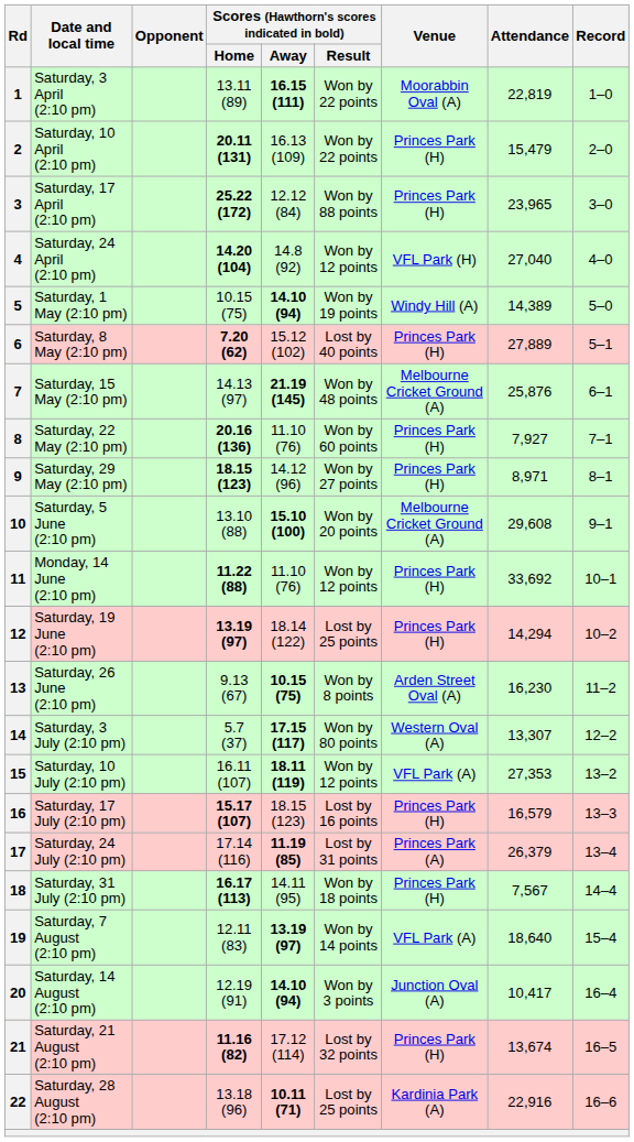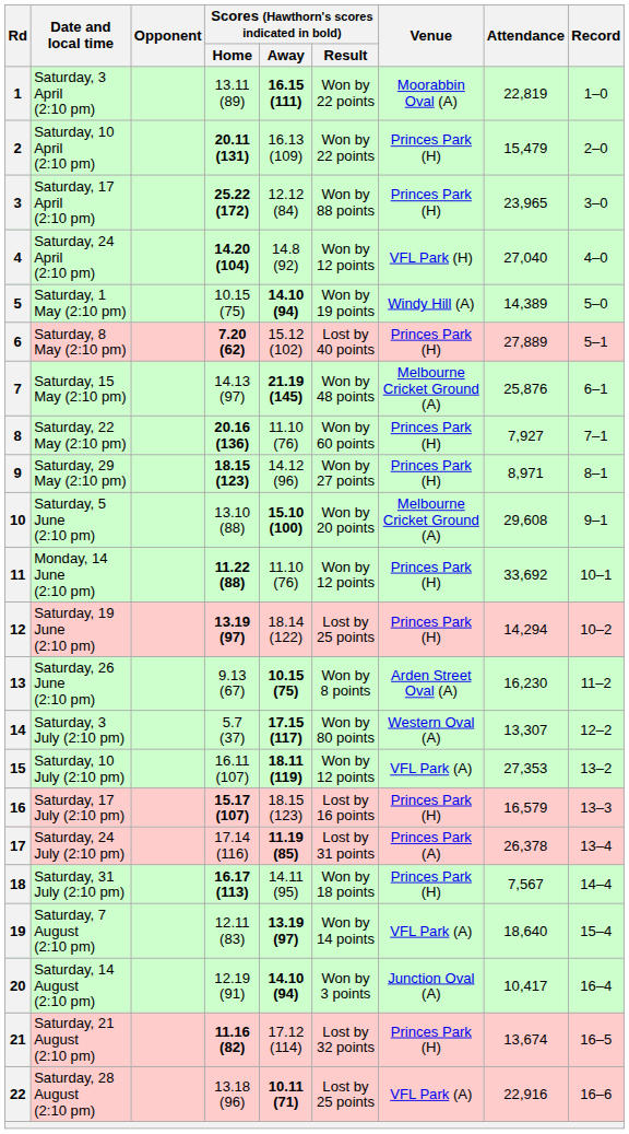 <table class="wikitable" style="font-size:90%; text-align:center; width: 100%; margin-left: auto; margin-right: auto">
 <tr>
 <th rowspan="2">Rd</th>
 <th rowspan="2">Date and local time</th>
 <th rowspan="2">Opponent</th>
 <th colspan="3">Scores <small>(Hawthorn's scores indicated in bold)</small></th>
 <th rowspan="2">Venue</th>
 <th rowspan="2">Attendance</th>
 <th rowspan="2">Record</th>
 </tr>
 <tr>
 <th>Home</th>
 <th>Away</th>
 <th>Result</th>
 </tr>
 <tr style="background:#cfc">
 <th>1</th>
 <td align=left>Saturday, 3 April (2:10 pm)</td>
 <td align=left></td>
 <td>13.11 (89)</td>
 <td><strong>16.15 (111)</strong></td>
 <td>Won by 22 points</td>
 <td><a href='#'>Moorabbin Oval</a> (A)</td>
 <td>22,819</td>
 <td>1–0</td>
 </tr>
 <tr style="background:#cfc">
 <th>2</th>
 <td align=left>Saturday, 10 April (2:10 pm)</td>
 <td align=left></td>
 <td><strong>20.11 (131)</strong></td>
 <td>16.13 (109)</td>
 <td>Won by 22 points</td>
 <td><a href='#'>Princes Park</a> (H)</td>
 <td>15,479</td>
 <td>2–0</td>
 </tr>
 <tr style="background:#cfc">
 <th>3</th>
 <td align=left>Saturday, 17 April (2:10 pm)</td>
 <td align=left></td>
 <td><strong>25.22 (172)</strong></td>
 <td>12.12 (84)</td>
 <td>Won by 88 points</td>
 <td><a href='#'>Princes Park</a> (H)</td>
 <td>23,965</td>
 <td>3–0</td>
 </tr>
 <tr style="background:#cfc">
 <th>4</th>
 <td align=left>Saturday, 24 April (2:10 pm)</td>
 <td align=left></td>
 <td><strong>14.20 (104)</strong></td>
 <td>14.8 (92)</td>
 <td>Won by 12 points</td>
 <td><a href='#'>VFL Park</a> (H)</td>
 <td>27,040</td>
 <td>4–0</td>
 </tr>
 <tr style="background:#cfc">
 <th>5</th>
 <td align=left>Saturday, 1 May (2:10 pm)</td>
 <td align=left></td>
 <td>10.15 (75)</td>
 <td><strong>14.10 (94)</strong></td>
 <td>Won by 19 points</td>
 <td><a href='#'>Windy Hill</a> (A)</td>
 <td>14,389</td>
 <td>5–0</td>
 </tr>
 <tr style="background:#fcc;">
 <th>6</th>
 <td align=left>Saturday, 8 May (2:10 pm)</td>
 <td align=left></td>
 <td><strong>7.20 (62)</strong></td>
 <td>15.12 (102)</td>
 <td>Lost by 40 points</td>
 <td><a href='#'>Princes Park</a> (H)</td>
 <td>27,889</td>
 <td>5–1</td>
 </tr>
 <tr style="background:#cfc">
 <th>7</th>
 <td align=left>Saturday, 15 May (2:10 pm)</td>
 <td align=left></td>
 <td>14.13 (97)</td>
 <td><strong>21.19 (145)</strong></td>
 <td>Won by 48 points</td>
 <td><a href='#'>Melbourne Cricket Ground</a> (A)</td>
 <td>25,876</td>
 <td>6–1</td>
 </tr>
 <tr style="background:#cfc">
 <th>8</th>
 <td align=left>Saturday, 22 May (2:10 pm)</td>
 <td align=left></td>
 <td><strong>20.16 (136)</strong></td>
 <td>11.10 (76)</td>
 <td>Won by 60 points</td>
 <td><a href='#'>Princes Park</a> (H)</td>
 <td>7,927</td>
 <td>7–1</td>
 </tr>
 <tr style="background:#cfc">
 <th>9</th>
 <td align=left>Saturday, 29 May (2:10 pm)</td>
 <td align=left></td>
 <td><strong>18.15 (123)</strong></td>
 <td>14.12 (96)</td>
 <td>Won by 27 points</td>
 <td><a href='#'>Princes Park</a> (H)</td>
 <td>8,971</td>
 <td>8–1</td>
 </tr>
 <tr style="background:#cfc">
 <th>10</th>
 <td align=left>Saturday, 5 June (2:10 pm)</td>
 <td align=left></td>
 <td>13.10 (88)</td>
 <td><strong>15.10 (100)</strong></td>
 <td>Won by 20 points</td>
 <td><a href='#'>Melbourne Cricket Ground</a> (A)</td>
 <td>29,608</td>
 <td>9–1</td>
 </tr>
 <tr style="background:#cfc">
 <th>11</th>
 <td align=left>Monday, 14 June (2:10 pm)</td>
 <td align=left></td>
 <td><strong>11.22 (88)</strong></td>
 <td>11.10 (76)</td>
 <td>Won by 12 points</td>
 <td><a href='#'>Princes Park</a> (H)</td>
 <td>33,692</td>
 <td>10–1</td>
 </tr>
 <tr style="background:#fcc;">
 <th>12</th>
 <td align=left>Saturday, 19 June (2:10 pm)</td>
 <td align=left></td>
 <td><strong>13.19 (97)</strong></td>
 <td>18.14 (122)</td>
 <td>Lost by 25 points</td>
 <td><a href='#'>Princes Park</a> (H)</td>
 <td>14,294</td>
 <td>10–2</td>
 </tr>
 <tr style="background:#cfc">
 <th>13</th>
 <td align=left>Saturday, 26 June (2:10 pm)</td>
 <td align=left></td>
 <td>9.13 (67)</td>
 <td><strong>10.15 (75)</strong></td>
 <td>Won by 8 points</td>
 <td><a href='#'>Arden Street Oval</a> (A)</td>
 <td>16,230</td>
 <td>11–2</td>
 </tr>
 <tr style="background:#cfc">
 <th>14</th>
 <td align=left>Saturday, 3 July (2:10 pm)</td>
 <td align=left></td>
 <td>5.7 (37)</td>
 <td><strong>17.15 (117)</strong></td>
 <td>Won by 80 points</td>
 <td><a href='#'>Western Oval</a> (A)</td>
 <td>13,307</td>
 <td>12–2</td>
 </tr>
 <tr style="background:#cfc">
 <th>15</th>
 <td align=left>Saturday, 10 July (2:10 pm)</td>
 <td align=left></td>
 <td>16.11 (107)</td>
 <td><strong>18.11 (119)</strong></td>
 <td>Won by 12 points</td>
 <td><a href='#'>VFL Park</a> (A)</td>
 <td>27,353</td>
 <td>13–2</td>
 </tr>
 <tr style="background:#fcc;">
 <th>16</th>
 <td align=left>Saturday, 17 July (2:10 pm)</td>
 <td align=left></td>
 <td><strong>15.17 (107)</strong></td>
 <td>18.15 (123)</td>
 <td>Lost by 16 points</td>
 <td><a href='#'>Princes Park</a> (H)</td>
 <td>16,579</td>
 <td>13–3</td>
 </tr>
 <tr style="background:#fcc;">
 <th>17</th>
 <td align=left>Saturday, 24 July (2:10 pm)</td>
 <td align=left></td>
 <td>17.14 (116)</td>
 <td><strong>11.19 (85)</strong></td>
 <td>Lost by 31 points</td>
 <td><a href='#'>Princes Park</a> (A)</td>
-<td>26,379</td>
+<td>26,378</td>
 <td>13–4</td>
 </tr>
 <tr style="background:#cfc">
 <th>18</th>
 <td align=left>Saturday, 31 July (2:10 pm)</td>
 <td align=left></td>
 <td><strong>16.17 (113)</strong></td>
 <td>14.11 (95)</td>
 <td>Won by 18 points</td>
 <td><a href='#'>Princes Park</a> (H)</td>
 <td>7,567</td>
 <td>14–4</td>
 </tr>
 <tr style="background:#cfc">
 <th>19</th>
 <td align=left>Saturday, 7 August (2:10 pm)</td>
 <td align=left></td>
 <td>12.11 (83)</td>
 <td><strong>13.19 (97)</strong></td>
 <td>Won by 14 points</td>
 <td><a href='#'>VFL Park</a> (A)</td>
 <td>18,640</td>
 <td>15–4</td>
 </tr>
 <tr style="background:#cfc">
 <th>20</th>
 <td align=left>Saturday, 14 August (2:10 pm)</td>
 <td align=left></td>
 <td>12.19 (91)</td>
 <td><strong>14.10 (94)</strong></td>
 <td>Won by 3 points</td>
 <td><a href='#'>Junction Oval</a> (A)</td>
 <td>10,417</td>
 <td>16–4</td>
 </tr>
 <tr style="background:#fcc;">
 <th>21</th>
 <td align=left>Saturday, 21 August (2:10 pm)</td>
 <td align=left></td>
 <td><strong>11.16 (82)</strong></td>
 <td>17.12 (114)</td>
 <td>Lost by 32 points</td>
 <td><a href='#'>Princes Park</a> (H)</td>
 <td>13,674</td>
 <td>16–5</td>
 </tr>
 <tr style="background:#fcc;">
 <th>22</th>
 <td align=left>Saturday, 28 August (2:10 pm)</td>
 <td align=left></td>
 <td>13.18 (96)</td>
 <td><strong>10.11 (71)</strong></td>
 <td>Lost by 25 points</td>
-<td><a href='#'>Kardinia Park</a> (A)</td>
+<td><a href='#'>VFL Park</a> (A)</td>
 <td>22,916</td>
 <td>16–6</td>
 </tr>
 <tr>
 <th colspan=9></th>
 </tr>
 </table>
